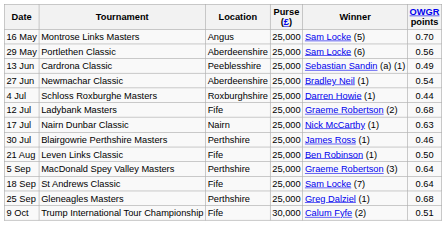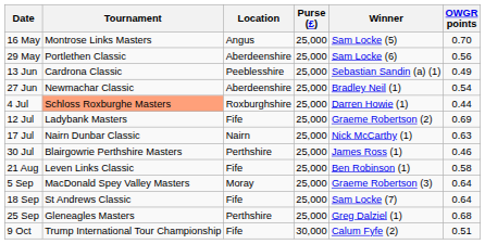 <table class="wikitable" style="font-size:95%">
 <tr>
 <th>Date</th>
 <th>Tournament</th>
 <th>Location</th>
 <th>Purse<br>(<a href='#'>£</a>)</th>
 <th>Winner</th>
 <th><a href='#'>OWGR</a><br>points</th>
 </tr>
 <tr>
 <td>16 May</td>
 <td>Montrose Links Masters</td>
 <td>Angus</td>
 <td align=right>25,000</td>
 <td> <a href='#'>Sam Locke</a> (5)</td>
 <td align=center>0.70</td>
 </tr>
 <tr>
 <td>29 May</td>
 <td>Portlethen Classic</td>
 <td>Aberdeenshire</td>
 <td align=right>25,000</td>
 <td> <a href='#'>Sam Locke</a> (6)</td>
 <td align=center>0.56</td>
 </tr>
 <tr>
 <td>13 Jun</td>
 <td>Cardrona Classic</td>
 <td>Peeblesshire</td>
 <td align=right>25,000</td>
 <td> <a href='#'>Sebastian Sandin</a> (a) (1)</td>
 <td align=center>0.49</td>
 </tr>
 <tr>
 <td>27 Jun</td>
 <td>Newmachar Classic</td>
 <td>Aberdeenshire</td>
 <td align=right>25,000</td>
 <td> <a href='#'>Bradley Neil</a> (1)</td>
 <td align=center>0.54</td>
 </tr>
 <tr>
 <td>4 Jul</td>
-<td>Schloss Roxburghe Masters</td>
+<td style="background: lightsalmon;">Schloss Roxburghe Masters</td>
 <td>Roxburghshire</td>
 <td align=right>25,000</td>
 <td> <a href='#'>Darren Howie</a> (1)</td>
 <td align=center>0.44</td>
 </tr>
 <tr>
 <td>12 Jul</td>
 <td>Ladybank Masters</td>
 <td>Fife</td>
 <td align=right>25,000</td>
 <td> <a href='#'>Graeme Robertson</a> (2)</td>
-<td align=center>0.68</td>
+<td align=center>0.69</td>
 </tr>
 <tr>
 <td>17 Jul</td>
 <td>Nairn Dunbar Classic</td>
 <td>Nairn</td>
 <td align=right>25,000</td>
 <td> <a href='#'>Nick McCarthy</a> (1)</td>
 <td align=center>0.63</td>
 </tr>
 <tr>
 <td>30 Jul</td>
 <td>Blairgowrie Perthshire Masters</td>
 <td>Perthshire</td>
 <td align=right>25,000</td>
 <td> <a href='#'>James Ross</a> (1)</td>
 <td align=center>0.46</td>
 </tr>
 <tr>
 <td>21 Aug</td>
 <td>Leven Links Classic</td>
 <td>Fife</td>
 <td align=right>25,000</td>
 <td> <a href='#'>Ben Robinson</a> (1)</td>
-<td align=center>0.50</td>
+<td align=center>0.58</td>
 </tr>
 <tr>
 <td>5 Sep</td>
 <td>MacDonald Spey Valley Masters</td>
-<td>Perthshire</td>
+<td>Moray</td>
 <td align=right>25,000</td>
 <td> <a href='#'>Graeme Robertson</a> (3)</td>
 <td align=center>0.64</td>
 </tr>
 <tr>
 <td>18 Sep</td>
 <td>St Andrews Classic</td>
 <td>Fife</td>
 <td align=right>25,000</td>
 <td> <a href='#'>Sam Locke</a> (7)</td>
 <td align=center>0.64</td>
 </tr>
 <tr>
 <td>25 Sep</td>
 <td>Gleneagles Masters</td>
 <td>Perthshire</td>
 <td align=right>25,000</td>
 <td> <a href='#'>Greg Dalziel</a> (1)</td>
 <td align=center>0.68</td>
 </tr>
 <tr>
 <td>9 Oct</td>
 <td>Trump International Tour Championship</td>
 <td>Fife</td>
 <td align=right>30,000</td>
 <td> <a href='#'>Calum Fyfe</a> (2)</td>
 <td align=center>0.51</td>
 </tr>
 </table>
